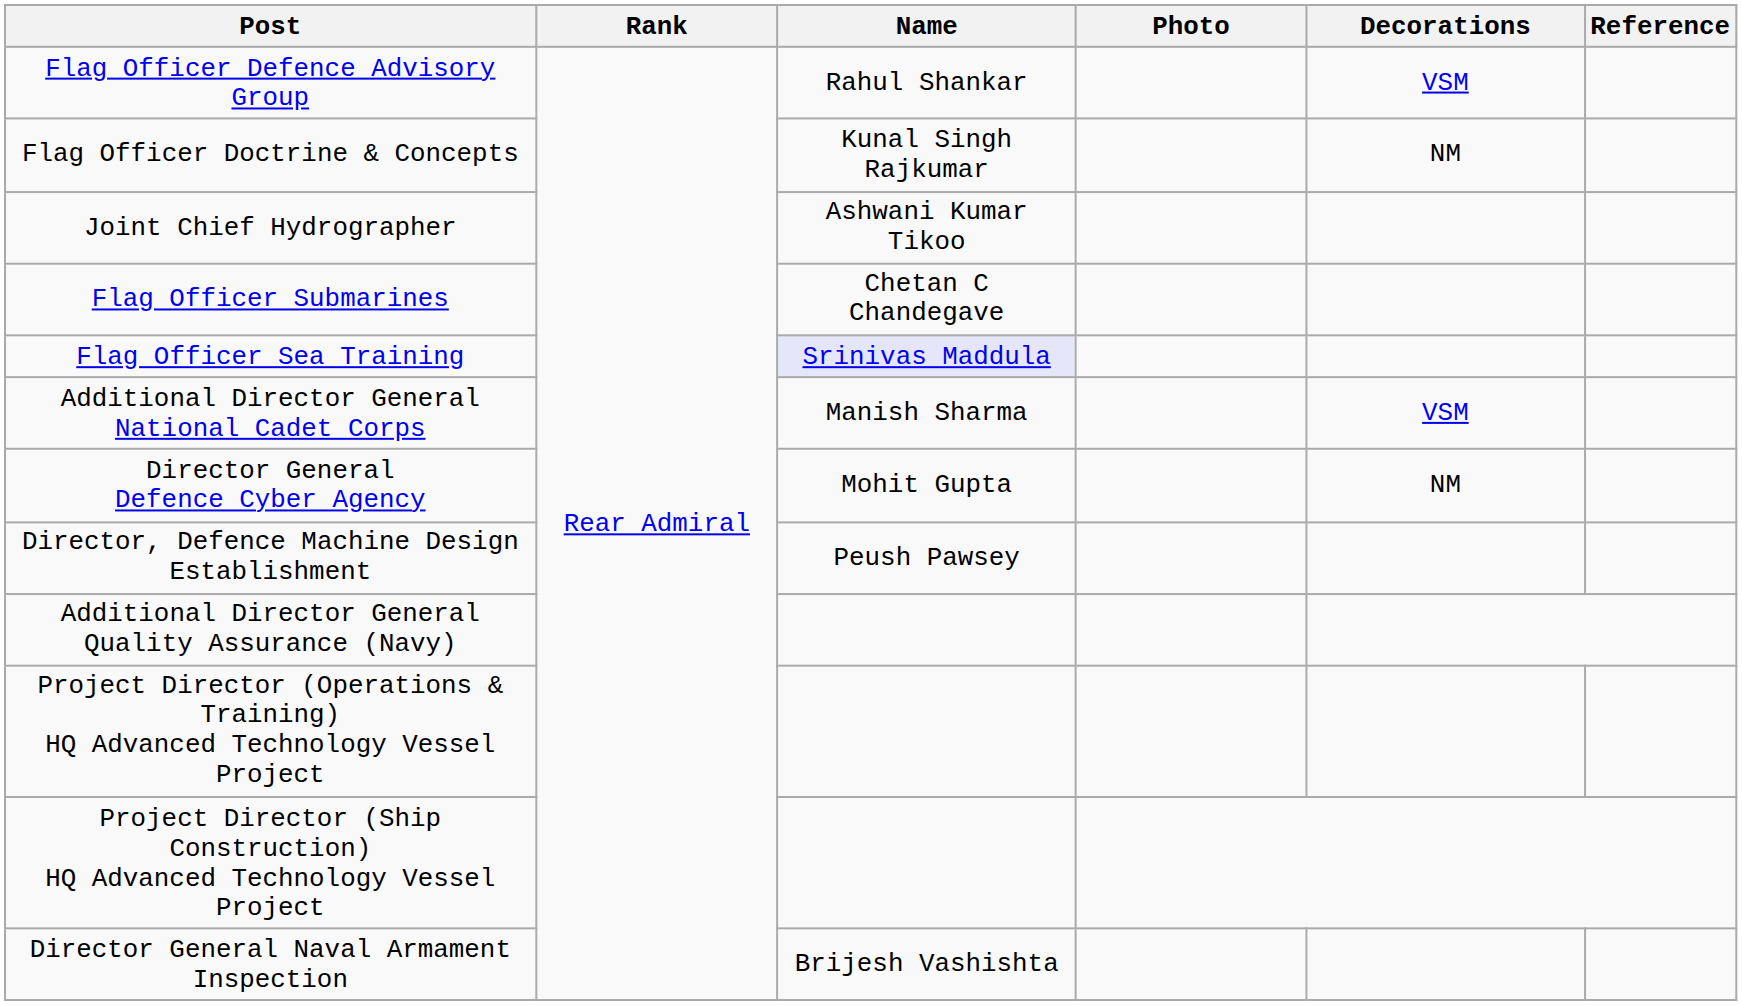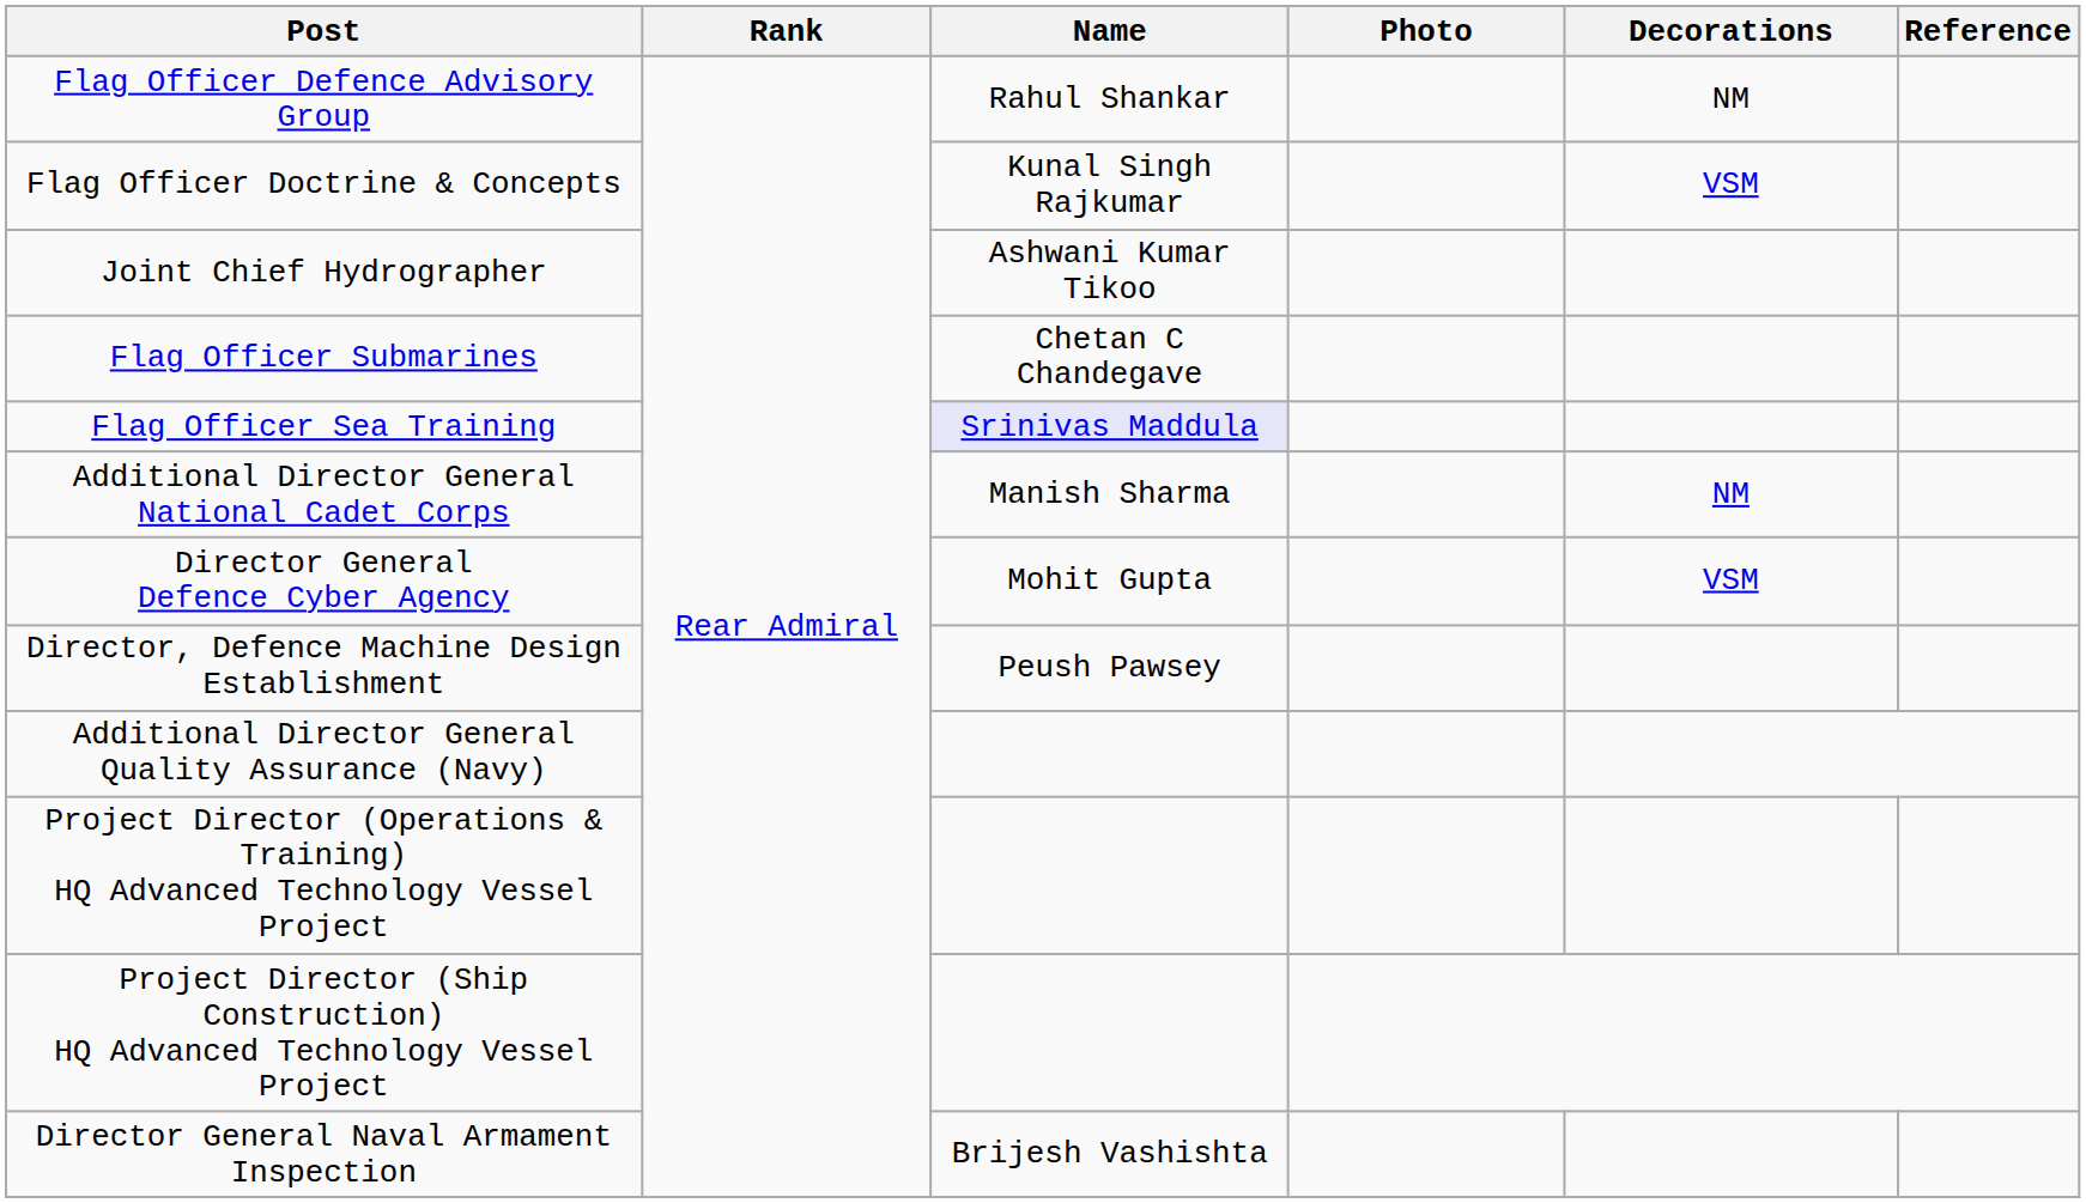 <table class="wikitable" style="text-align:center">
 <tr style="background:#cccccc">
 <th scope="col" style="width: 350px;">Post</th>
 <th scope="col" style="width: 150px;">Rank</th>
 <th scope="col" style="width: 180px;">Name</th>
 <th scope="col" style="width: 150px;">Photo</th>
 <th scope="col" style="width: 160px;">Decorations</th>
 <th scope="col" style="width: 5px;">Reference</th>
 </tr>
 <tr>
 <td><a href='#'>Flag Officer Defence Advisory Group</a></td>
 <td rowspan="18"><a href='#'>Rear Admiral</a></td>
 <td>Rahul Shankar</td>
 <td></td>
-<td><a href='#'>VSM</a></td>
+<td>NM</td>
 <td></td>
 </tr>
 <tr>
 <td>Flag Officer Doctrine & Concepts</td>
 <td>Kunal Singh Rajkumar</td>
 <td></td>
-<td>NM</td>
+<td><a href='#'>VSM</a></td>
 <td></td>
 </tr>
 <tr>
 <td>Joint Chief Hydrographer</td>
 <td>Ashwani Kumar Tikoo</td>
 <td></td>
 <td></td>
 <td></td>
 </tr>
 <tr>
 <td><a href='#'>Flag Officer Submarines</a></td>
 <td>Chetan C Chandegave</td>
 <td></td>
 <td></td>
 <td></td>
 </tr>
 <tr>
 <td><a href='#'>Flag Officer Sea Training</a></td>
 <td style="background: lavender;"><a href='#'>Srinivas Maddula</a></td>
 <td></td>
 <td></td>
 <td></td>
 </tr>
 <tr>
 <td>Additional Director General<br><a href='#'>National Cadet Corps</a></td>
 <td>Manish Sharma</td>
 <td></td>
-<td><a href='#'>VSM</a></td>
+<td><a href='#'>NM</a></td>
 <td></td>
 </tr>
 <tr>
 <td>Director General<br><a href='#'>Defence Cyber Agency</a></td>
 <td>Mohit Gupta</td>
 <td></td>
-<td>NM</td>
+<td><a href='#'>VSM</a></td>
 <td></td>
 </tr>
 <tr>
 <td>Director, Defence Machine Design Establishment</td>
 <td>Peush Pawsey</td>
 <td></td>
 <td></td>
 <td></td>
 </tr>
 <tr>
 <td>Additional Director General<br>Quality Assurance (Navy)</td>
 <td></td>
 <td></td>
 </tr>
 <tr>
 <td>Project Director (Operations & Training)<br>HQ Advanced Technology Vessel Project</td>
 <td></td>
 <td></td>
 <td></td>
 <td></td>
 </tr>
 <tr>
 <td>Project Director (Ship Construction)<br>HQ Advanced Technology Vessel Project</td>
 <td></td>
 </tr>
 <tr>
 <td>Director General Naval Armament Inspection</td>
 <td>Brijesh Vashishta</td>
 <td></td>
 <td></td>
 <td></td>
 </tr>
 </table>
